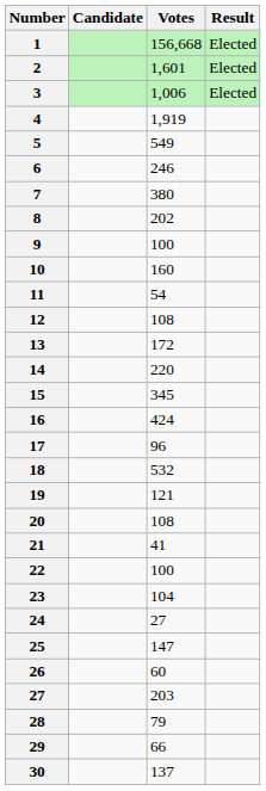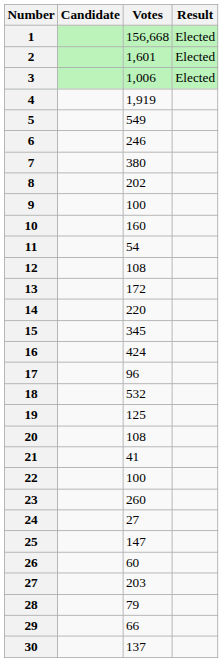 <table class="wikitable sortable col3right">
 <tr>
 <th scope="col">Number</th>
 <th scope="col">Candidate</th>
 <th scope="col">Votes</th>
 <th scope="col">Result</th>
 </tr>
 <tr bgcolor=bbf3bb>
 <th scope="row">1</th>
 <td></td>
 <td>156,668</td>
 <td>Elected</td>
 </tr>
 <tr bgcolor=bbf3bb>
 <th scope="row">2</th>
 <td></td>
 <td>1,601</td>
 <td>Elected</td>
 </tr>
 <tr bgcolor=bbf3bb>
 <th scope="row">3</th>
 <td></td>
 <td>1,006</td>
 <td>Elected</td>
 </tr>
 <tr>
 <th scope="row">4</th>
 <td></td>
 <td>1,919</td>
 <td></td>
 </tr>
 <tr>
 <th scope="row">5</th>
 <td></td>
 <td>549</td>
 <td></td>
 </tr>
 <tr>
 <th scope="row">6</th>
 <td></td>
 <td>246</td>
 <td></td>
 </tr>
 <tr>
 <th scope="row">7</th>
 <td></td>
 <td>380</td>
 <td></td>
 </tr>
 <tr>
 <th scope="row">8</th>
 <td></td>
 <td>202</td>
 <td></td>
 </tr>
 <tr>
 <th scope="row">9</th>
 <td></td>
 <td>100</td>
 <td></td>
 </tr>
 <tr>
 <th scope="row">10</th>
 <td></td>
 <td>160</td>
 <td></td>
 </tr>
 <tr>
 <th scope="row">11</th>
 <td></td>
 <td>54</td>
 <td></td>
 </tr>
 <tr>
 <th scope="row">12</th>
 <td></td>
 <td>108</td>
 <td></td>
 </tr>
 <tr>
 <th scope="row">13</th>
 <td></td>
 <td>172</td>
 <td></td>
 </tr>
 <tr>
 <th scope="row">14</th>
 <td></td>
 <td>220</td>
 <td></td>
 </tr>
 <tr>
 <th scope="row">15</th>
 <td></td>
 <td>345</td>
 <td></td>
 </tr>
 <tr>
 <th scope="row">16</th>
 <td></td>
 <td>424</td>
 <td></td>
 </tr>
 <tr>
 <th scope="row">17</th>
 <td></td>
 <td>96</td>
 <td></td>
 </tr>
 <tr>
 <th scope="row">18</th>
 <td></td>
 <td>532</td>
 <td></td>
 </tr>
 <tr>
 <th scope="row">19</th>
 <td></td>
-<td>121</td>
+<td>125</td>
 <td></td>
 </tr>
 <tr>
 <th scope="row">20</th>
 <td></td>
 <td>108</td>
 <td></td>
 </tr>
 <tr>
 <th scope="row">21</th>
 <td></td>
 <td>41</td>
 <td></td>
 </tr>
 <tr>
 <th scope="row">22</th>
 <td></td>
 <td>100</td>
 <td></td>
 </tr>
 <tr>
 <th scope="row">23</th>
 <td></td>
-<td>104</td>
+<td>260</td>
 <td></td>
 </tr>
 <tr>
 <th scope="row">24</th>
 <td></td>
 <td>27</td>
 <td></td>
 </tr>
 <tr>
 <th scope="row">25</th>
 <td></td>
 <td>147</td>
 <td></td>
 </tr>
 <tr>
 <th scope="row">26</th>
 <td></td>
 <td>60</td>
 <td></td>
 </tr>
 <tr>
 <th scope="row">27</th>
 <td></td>
 <td>203</td>
 <td></td>
 </tr>
 <tr>
 <th scope="row">28</th>
 <td></td>
 <td>79</td>
 <td></td>
 </tr>
 <tr>
 <th scope="row">29</th>
 <td></td>
 <td>66</td>
 <td></td>
 </tr>
 <tr>
 <th scope="row">30</th>
 <td></td>
 <td>137</td>
 <td></td>
 </tr>
 </table>
